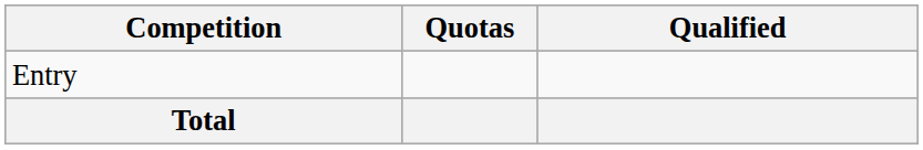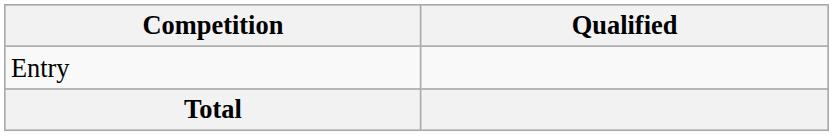 <table class = "wikitable" width=500>
 <tr>
 <th width=300>Competition</th>
-<th width=80>Quotas</th>
 <th width=300>Qualified</th>
 </tr>
 <tr>
 <td>Entry</td>
-<td align="center"></td>
 <td></td>
 </tr>
 <tr>
 <th>Total</th>
 <th></th>
-<th></th>
 </tr>
 </table>
